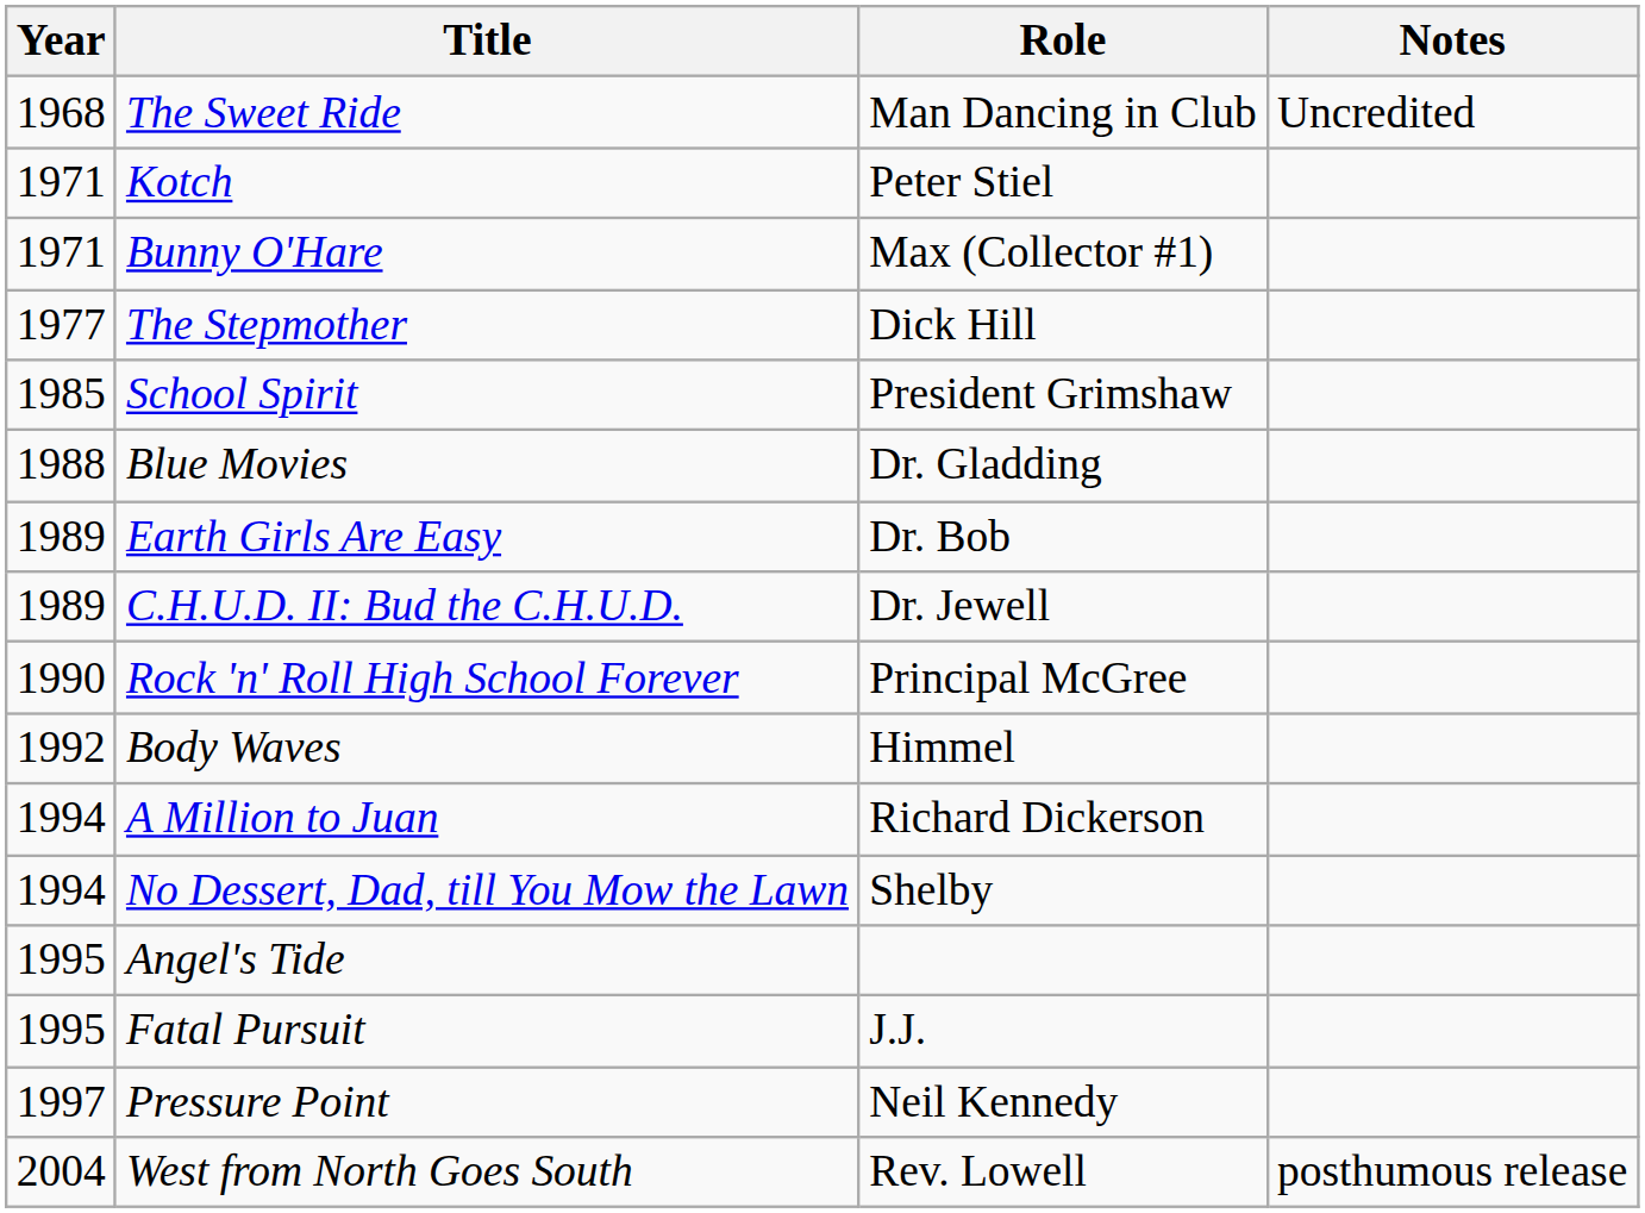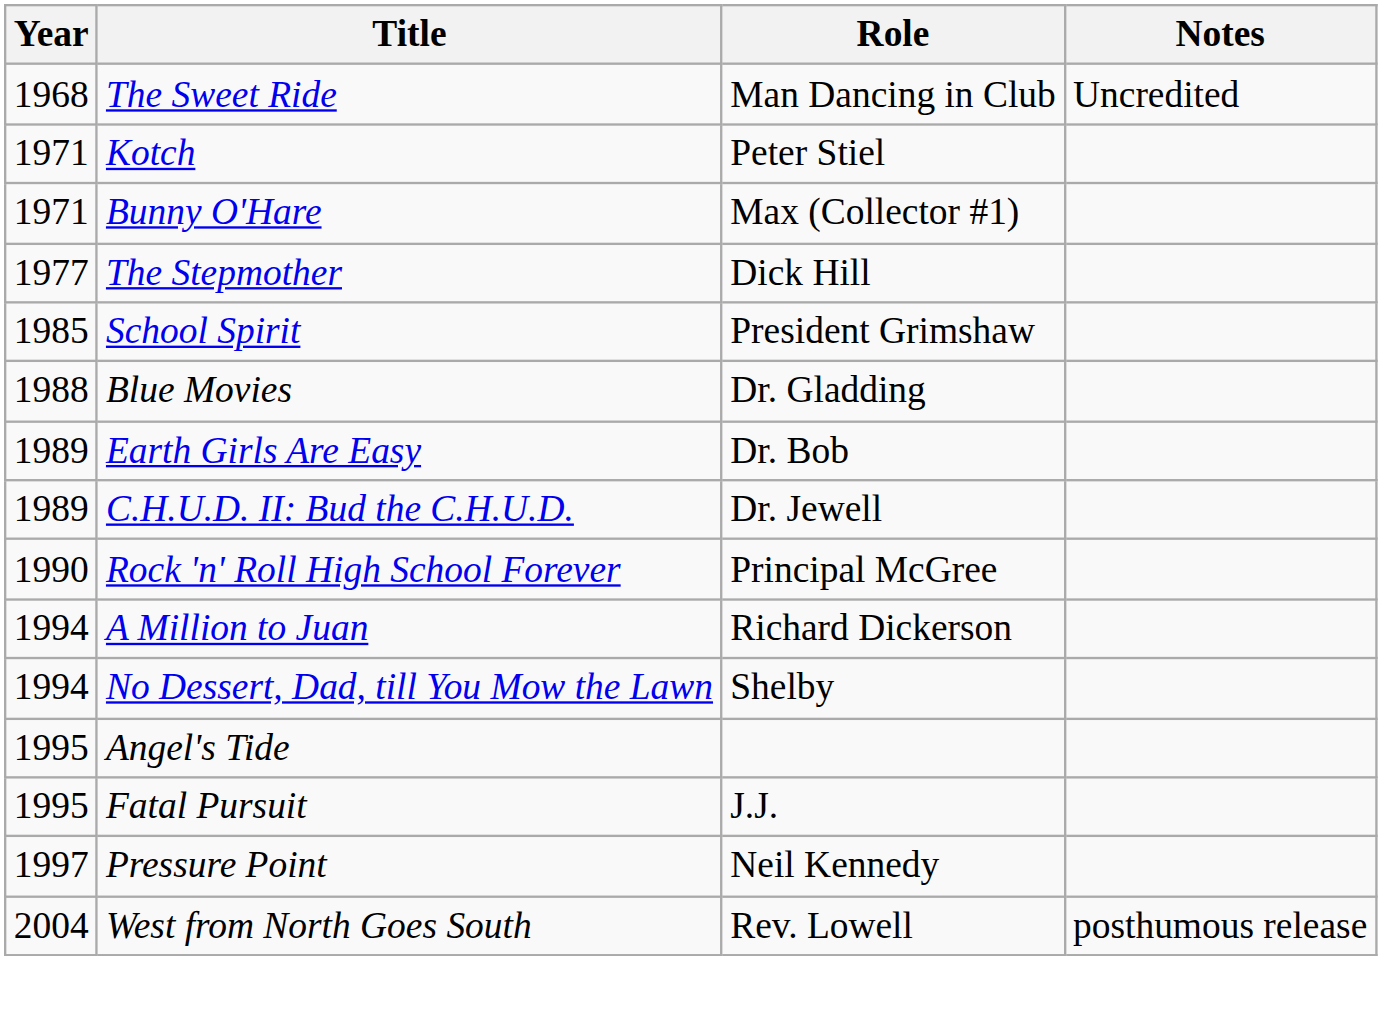 <table class="wikitable sortable">
 <tr>
 <th>Year</th>
 <th>Title</th>
 <th>Role</th>
 <th class="unsortable">Notes</th>
 </tr>
 <tr>
 <td>1968</td>
 <td><em><a href='#'>The Sweet Ride</a></em></td>
 <td>Man Dancing in Club</td>
 <td>Uncredited</td>
 </tr>
 <tr>
 <td>1971</td>
 <td><em><a href='#'>Kotch</a></em></td>
 <td>Peter Stiel</td>
 <td></td>
 </tr>
 <tr>
 <td>1971</td>
 <td><em><a href='#'>Bunny O'Hare</a></em></td>
 <td>Max (Collector #1)</td>
 <td></td>
 </tr>
 <tr>
 <td>1977</td>
 <td><em><a href='#'>The Stepmother</a></em></td>
 <td>Dick Hill</td>
 <td></td>
 </tr>
 <tr>
 <td>1985</td>
 <td><em><a href='#'>School Spirit</a></em></td>
 <td>President Grimshaw</td>
 <td></td>
 </tr>
 <tr>
 <td>1988</td>
 <td><em>Blue Movies</em></td>
 <td>Dr. Gladding</td>
 <td></td>
 </tr>
 <tr>
 <td>1989</td>
 <td><em><a href='#'>Earth Girls Are Easy</a></em></td>
 <td>Dr. Bob</td>
 <td></td>
 </tr>
 <tr>
 <td>1989</td>
 <td><em><a href='#'>C.H.U.D. II: Bud the C.H.U.D.</a></em></td>
 <td>Dr. Jewell</td>
 <td></td>
 </tr>
 <tr>
 <td>1990</td>
 <td><em><a href='#'>Rock 'n' Roll High School Forever</a></em></td>
 <td>Principal McGree</td>
 <td></td>
 </tr>
 <tr>
-<td>1992</td>
-<td><em>Body Waves</em></td>
-<td>Himmel</td>
-<td></td>
-</tr>
-<tr>
 <td>1994</td>
 <td><em><a href='#'>A Million to Juan</a></em></td>
 <td>Richard Dickerson</td>
 <td></td>
 </tr>
 <tr>
 <td>1994</td>
 <td><em><a href='#'>No Dessert, Dad, till You Mow the Lawn</a></em></td>
 <td>Shelby</td>
 <td></td>
 </tr>
 <tr>
 <td>1995</td>
 <td><em>Angel's Tide</em></td>
 <td></td>
 <td></td>
 </tr>
 <tr>
 <td>1995</td>
 <td><em>Fatal Pursuit</em></td>
 <td>J.J.</td>
 <td></td>
 </tr>
 <tr>
 <td>1997</td>
 <td><em>Pressure Point</em></td>
 <td>Neil Kennedy</td>
 <td></td>
 </tr>
 <tr>
 <td>2004</td>
 <td><em>West from North Goes South</em></td>
 <td>Rev. Lowell</td>
 <td>posthumous release</td>
 </tr>
 </table>
